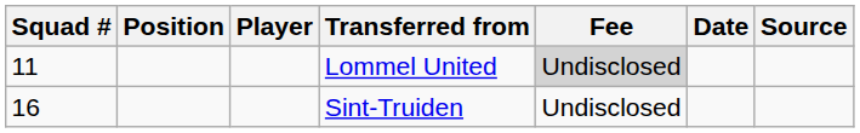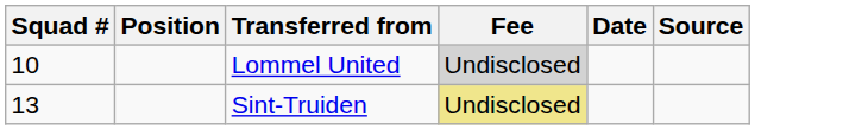 <table class="wikitable sortable" style="text-align:center; font-size:95%; text-align:left">
 <tr>
 <th><strong>Squad #</strong></th>
 <th><strong>Position</strong></th>
-<th><strong>Player</strong></th>
 <th><strong>Transferred from</strong></th>
 <th><strong>Fee</strong></th>
 <th><strong>Date</strong></th>
 <th><strong>Source</strong></th>
 </tr>
 <tr>
-<td>11</td>
-<td></td>
+<td>10</td>
 <td></td>
 <td> <a href='#'>Lommel United</a></td>
 <td style="background: lightgrey;">Undisclosed</td>
 <td></td>
 <td></td>
 </tr>
 <tr>
-<td>16</td>
-<td></td>
+<td>13</td>
 <td></td>
 <td> <a href='#'>Sint-Truiden</a></td>
-<td>Undisclosed</td>
+<td style="background: khaki;">Undisclosed</td>
 <td></td>
 <td></td>
 </tr>
 </table>
